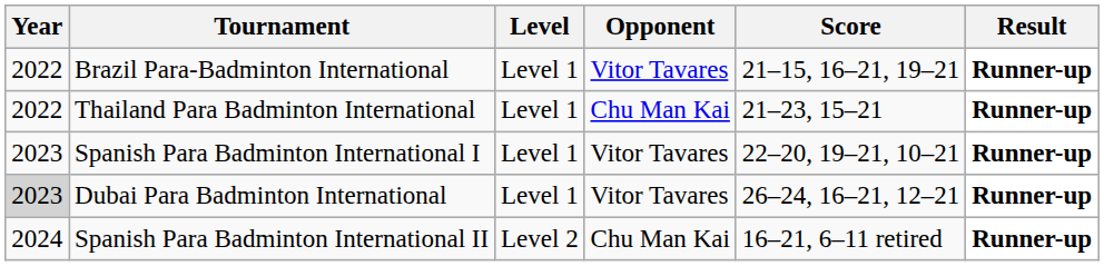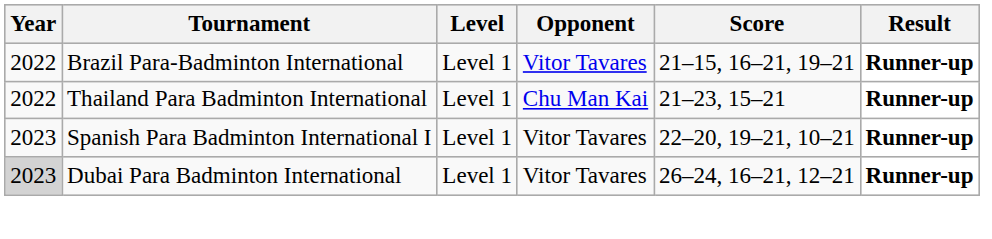 <table class="sortable wikitable" style="font-size: 90%;">
 <tr>
 <th>Year</th>
 <th>Tournament</th>
 <th>Level</th>
 <th>Opponent</th>
 <th>Score</th>
 <th>Result</th>
 </tr>
 <tr>
 <td align="center">2022</td>
 <td align="left">Brazil Para-Badminton International</td>
 <td align="left">Level 1</td>
 <td align="left"> <a href='#'>Vitor Tavares</a></td>
 <td align="left">21–15, 16–21, 19–21</td>
 <td style="text-align:left; background:white"> <strong>Runner-up</strong></td>
 </tr>
 <tr>
 <td align="center">2022</td>
 <td align="left">Thailand Para Badminton International</td>
 <td align="left">Level 1</td>
 <td align="left"> <a href='#'>Chu Man Kai</a></td>
 <td align="left">21–23, 15–21</td>
 <td style="text-align:left; background:white"> <strong>Runner-up</strong></td>
 </tr>
 <tr>
 <td align="center">2023</td>
 <td align="left">Spanish Para Badminton International I</td>
 <td align="left">Level 1</td>
 <td align="left"> Vitor Tavares</td>
 <td align="left">22–20, 19–21, 10–21</td>
 <td style="text-align:left; background:white"> <strong>Runner-up</strong></td>
 </tr>
 <tr>
 <td align="center" style="background: lightgrey;">2023</td>
 <td align="left">Dubai Para Badminton International</td>
 <td align="left">Level 1</td>
 <td align="left"> Vitor Tavares</td>
 <td align="left">26–24, 16–21, 12–21</td>
 <td style="text-align:left; background:white"> <strong>Runner-up</strong></td>
 </tr>
-<tr>
-<td align="center">2024</td>
-<td align="left">Spanish Para Badminton International II</td>
-<td align="left">Level 2</td>
-<td align="left"> Chu Man Kai</td>
-<td align="left">16–21, 6–11 retired</td>
-<td style="text-align:left; background:white"> <strong>Runner-up</strong></td>
-</tr>
 </table>
